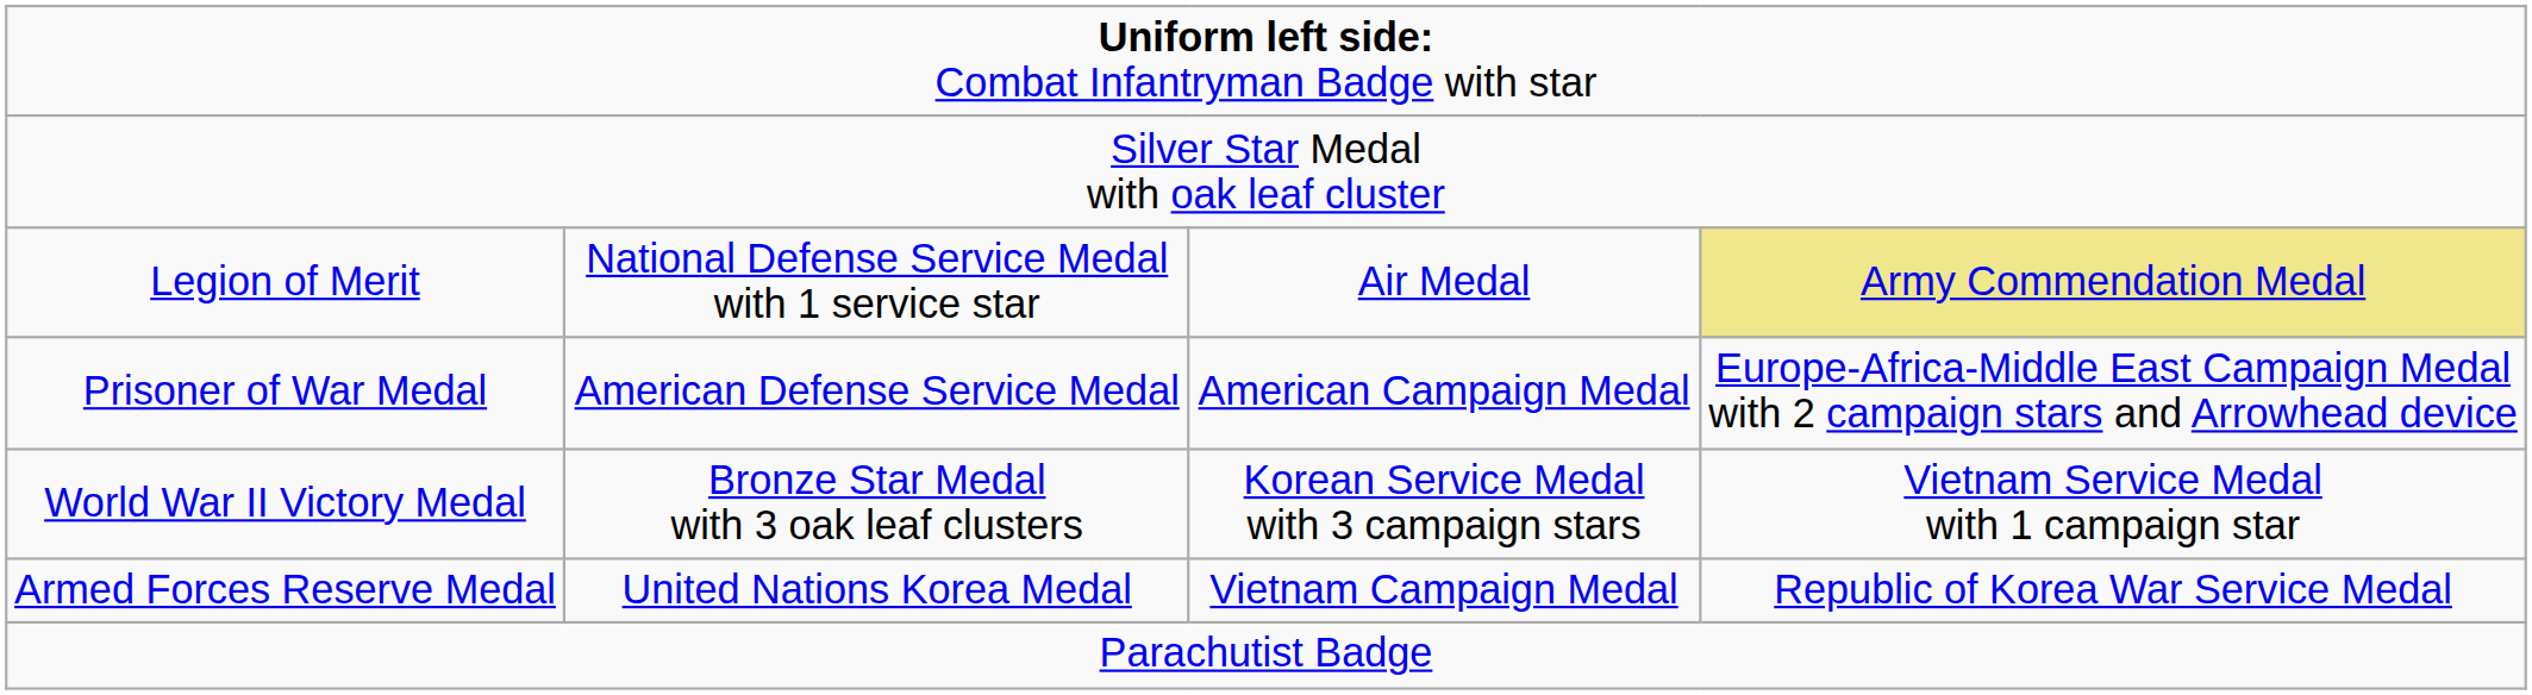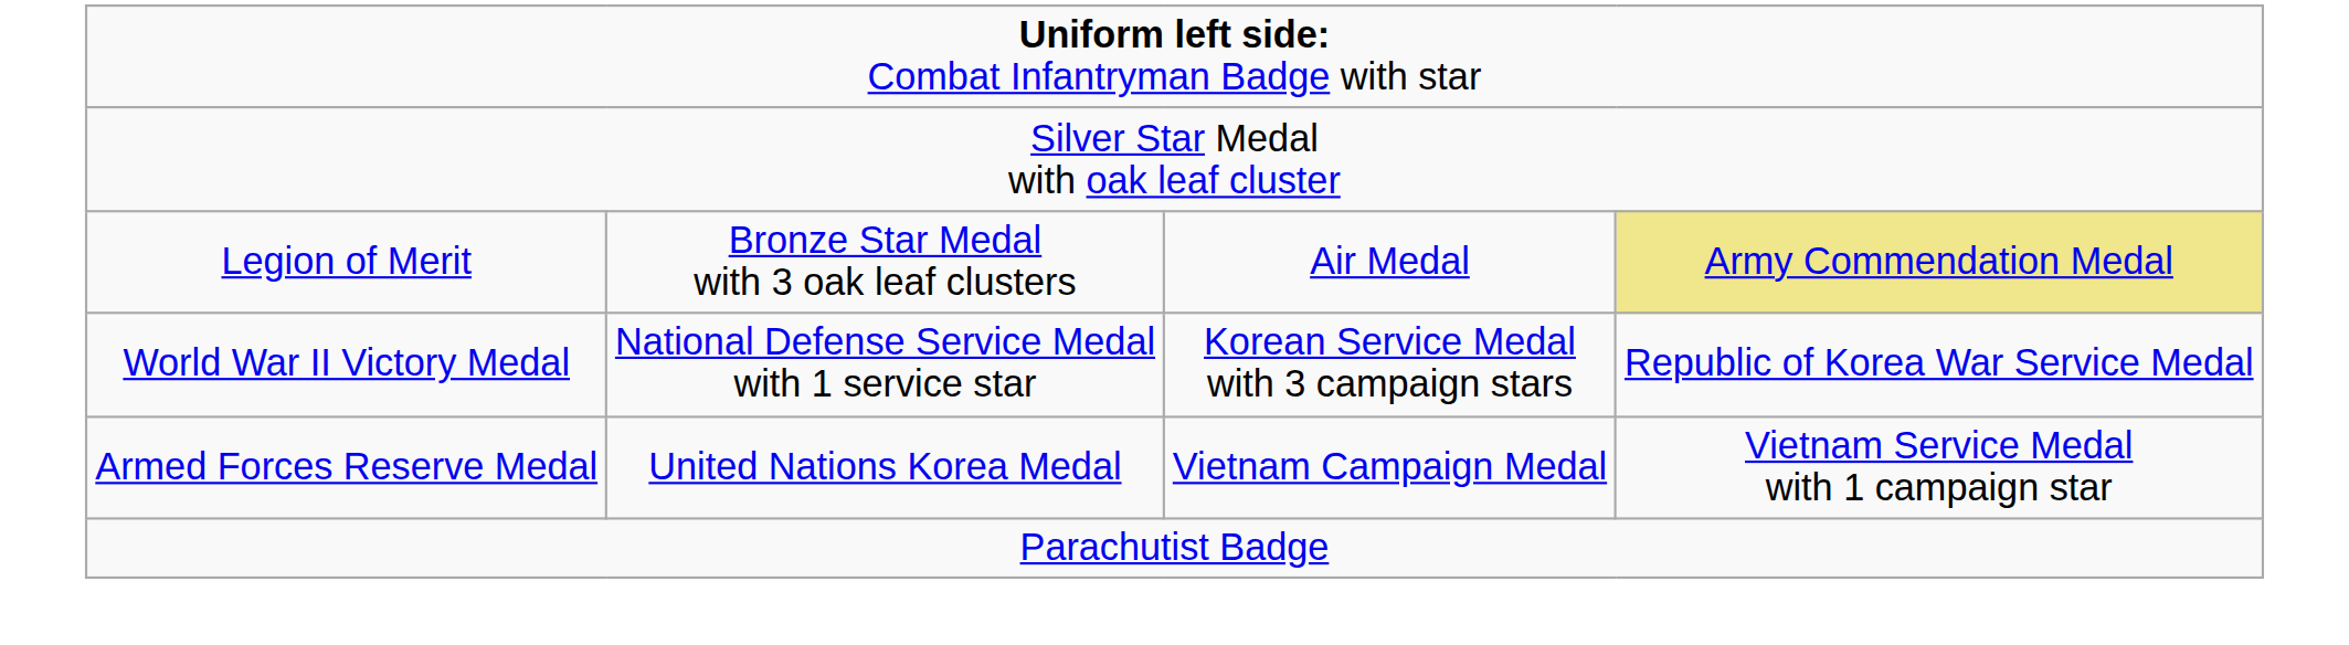 <table class="wikitable" style="margin-left: auto; margin-right: auto; text-align: center;">
 <tr>
 <td colspan="4"><strong>Uniform left side:</strong><br><a href='#'>Combat Infantryman Badge</a> with star</td>
 </tr>
 <tr>
 <td colspan="4"><a href='#'>Silver Star</a> Medal<br>with <a href='#'>oak leaf cluster</a></td>
 </tr>
 <tr>
 <td><a href='#'>Legion of Merit</a></td>
-<td><a href='#'>National Defense Service Medal</a><br>with 1 service star</td>
+<td><a href='#'>Bronze Star Medal</a><br>with 3 oak leaf clusters</td>
 <td><a href='#'>Air Medal</a></td>
 <td style="background: khaki;"><a href='#'>Army Commendation Medal</a></td>
 </tr>
 <tr>
-<td><a href='#'>Prisoner of War Medal</a></td>
-<td><a href='#'>American Defense Service Medal</a></td>
-<td><a href='#'>American Campaign Medal</a></td>
-<td><a href='#'>Europe-Africa-Middle East Campaign Medal</a><br>with 2 <a href='#'>campaign stars</a> and <a href='#'>Arrowhead device</a></td>
-</tr>
-<tr>
 <td><a href='#'>World War II Victory Medal</a></td>
-<td><a href='#'>Bronze Star Medal</a><br>with 3 oak leaf clusters</td>
+<td><a href='#'>National Defense Service Medal</a><br>with 1 service star</td>
 <td><a href='#'>Korean Service Medal</a><br>with 3 campaign stars</td>
-<td><a href='#'>Vietnam Service Medal</a><br>with 1 campaign star</td>
+<td><a href='#'>Republic of Korea War Service Medal</a></td>
 </tr>
 <tr>
 <td><a href='#'>Armed Forces Reserve Medal</a></td>
 <td><a href='#'>United Nations Korea Medal</a></td>
 <td><a href='#'>Vietnam Campaign Medal</a></td>
-<td><a href='#'>Republic of Korea War Service Medal</a></td>
+<td><a href='#'>Vietnam Service Medal</a><br>with 1 campaign star</td>
 </tr>
 <tr>
 <td colspan="4"><a href='#'>Parachutist Badge</a></td>
 </tr>
 </table>
